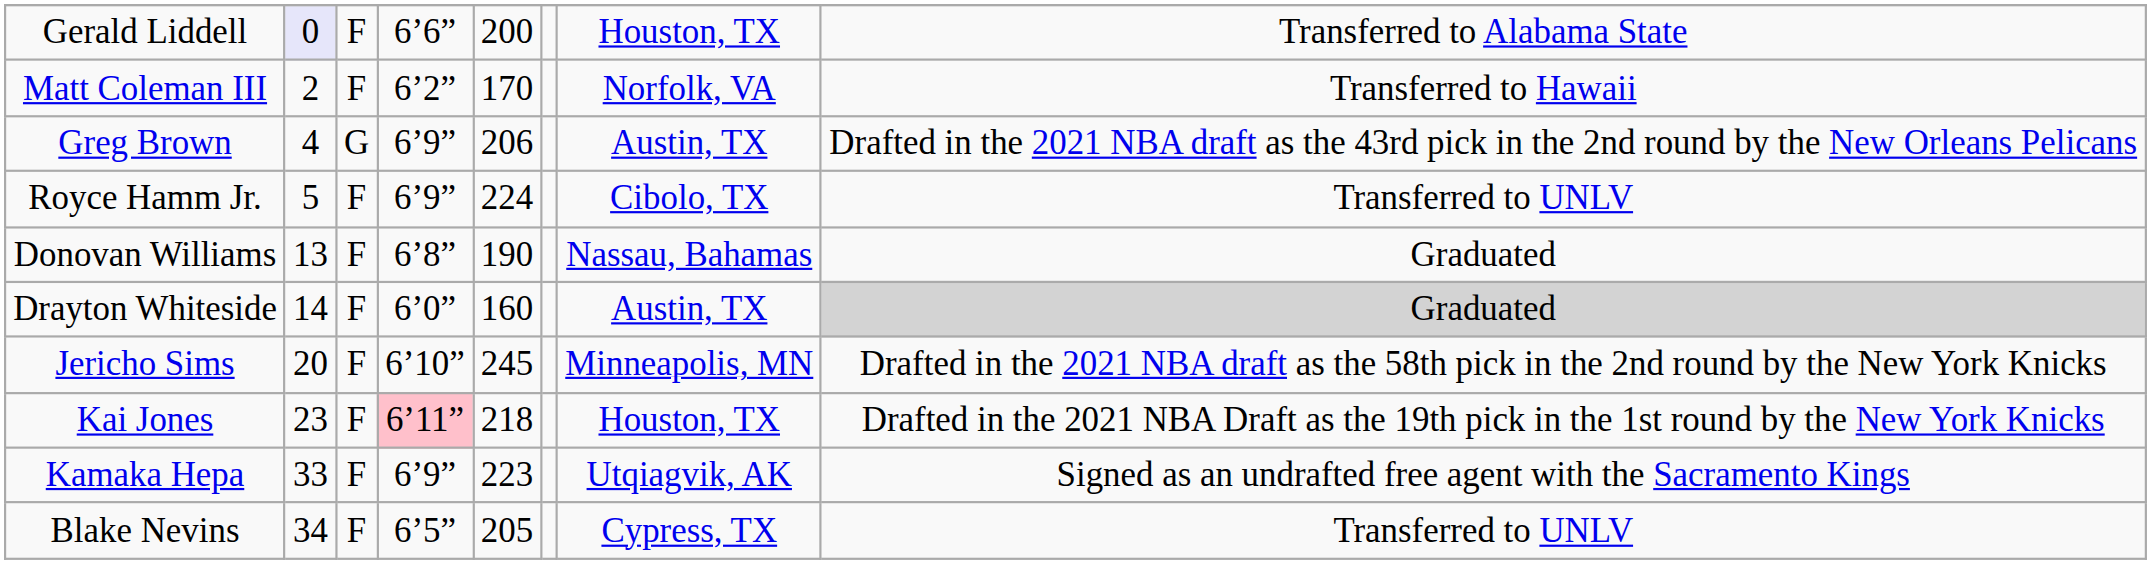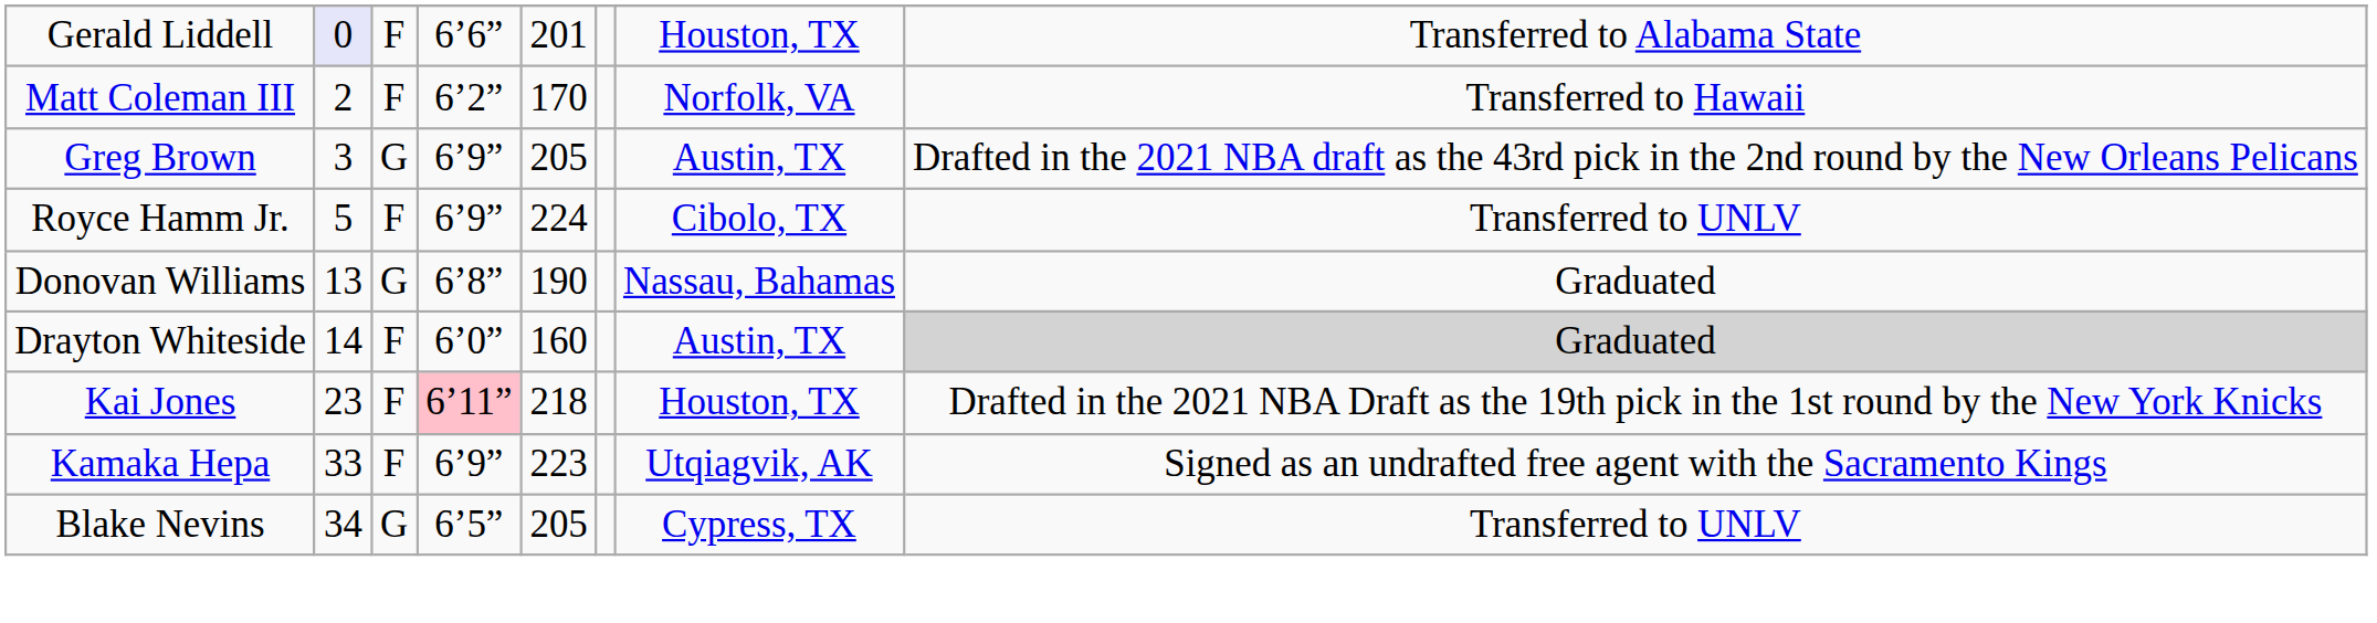 <table class="wikitable sortable" style="text-align: center">
 <tr align=center>
 </tr>
 <tr>
 <td>Gerald Liddell</td>
 <td style="background: lavender;">0</td>
 <td>F</td>
 <td>6’6”</td>
-<td>200</td>
+<td>201</td>
 <td></td>
 <td><a href='#'>Houston, TX</a></td>
 <td>Transferred to <a href='#'>Alabama State</a></td>
 </tr>
 <tr>
 <td><a href='#'>Matt Coleman III</a></td>
 <td>2</td>
 <td>F</td>
 <td>6’2”</td>
 <td>170</td>
 <td></td>
 <td><a href='#'>Norfolk, VA</a></td>
 <td>Transferred to <a href='#'>Hawaii</a></td>
 </tr>
 <tr>
 <td><a href='#'>Greg Brown</a></td>
-<td>4</td>
+<td>3</td>
 <td>G</td>
 <td>6’9”</td>
-<td>206</td>
+<td>205</td>
 <td></td>
 <td><a href='#'>Austin, TX</a></td>
 <td>Drafted in the <a href='#'>2021 NBA draft</a> as the 43rd pick in the 2nd round by the <a href='#'>New Orleans Pelicans</a></td>
 </tr>
 <tr>
 <td>Royce Hamm Jr.</td>
 <td>5</td>
 <td>F</td>
 <td>6’9”</td>
 <td>224</td>
 <td></td>
 <td><a href='#'>Cibolo, TX</a></td>
 <td>Transferred to <a href='#'>UNLV</a></td>
 </tr>
 <tr>
 <td>Donovan Williams</td>
 <td>13</td>
-<td>F</td>
+<td>G</td>
 <td>6’8”</td>
 <td>190</td>
 <td></td>
 <td><a href='#'>Nassau, Bahamas</a></td>
 <td>Graduated</td>
 </tr>
 <tr>
 <td>Drayton Whiteside</td>
 <td>14</td>
 <td>F</td>
 <td>6’0”</td>
 <td>160</td>
 <td></td>
 <td><a href='#'>Austin, TX</a></td>
 <td style="background: lightgrey;">Graduated</td>
-</tr>
-<tr>
-<td><a href='#'>Jericho Sims</a></td>
-<td>20</td>
-<td>F</td>
-<td>6’10”</td>
-<td>245</td>
-<td></td>
-<td><a href='#'>Minneapolis, MN</a></td>
-<td>Drafted in the <a href='#'>2021 NBA draft</a> as the 58th pick in the 2nd round by the New York Knicks</td>
 </tr>
 <tr>
 <td><a href='#'>Kai Jones</a></td>
 <td>23</td>
 <td>F</td>
 <td style="background: pink;">6’11”</td>
 <td>218</td>
 <td></td>
 <td><a href='#'>Houston, TX</a></td>
 <td>Drafted in the 2021 NBA Draft as the 19th pick in the 1st round by the <a href='#'>New York Knicks</a></td>
 </tr>
 <tr>
 <td><a href='#'>Kamaka Hepa</a></td>
 <td>33</td>
 <td>F</td>
 <td>6’9”</td>
 <td>223</td>
 <td></td>
 <td><a href='#'>Utqiagvik, AK</a></td>
 <td>Signed as an undrafted free agent with the <a href='#'>Sacramento Kings</a></td>
 </tr>
 <tr>
 <td>Blake Nevins</td>
 <td>34</td>
-<td>F</td>
+<td>G</td>
 <td>6’5”</td>
 <td>205</td>
 <td></td>
 <td><a href='#'>Cypress, TX</a></td>
 <td>Transferred to <a href='#'>UNLV</a></td>
 </tr>
 </table>
